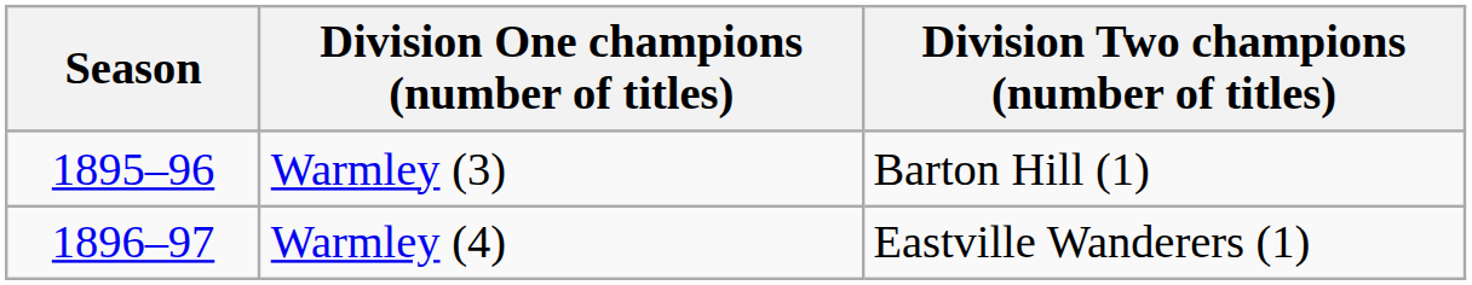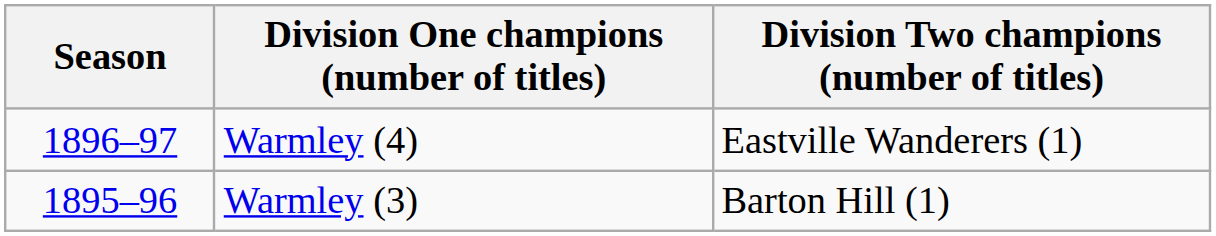 <table class="wikitable sortable">
 <tr>
 <th width="80">Season</th>
 <th width="200">Division One champions (number of titles)</th>
 <th width="200">Division Two champions (number of titles)</th>
 </tr>
 <tr>
+<td align="center"><a href='#'>1896–97</a></td>
+<td><a href='#'>Warmley</a> (4)</td>
+<td>Eastville Wanderers (1)</td>
+</tr>
+<tr>
 <td align="center"><a href='#'>1895–96</a></td>
 <td><a href='#'>Warmley</a> (3)</td>
 <td>Barton Hill (1)</td>
 </tr>
-<tr>
-<td align="center"><a href='#'>1896–97</a></td>
-<td><a href='#'>Warmley</a> (4)</td>
-<td>Eastville Wanderers (1)</td>
-</tr>
 </table>
